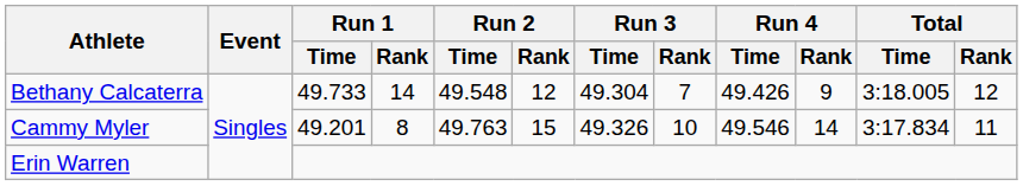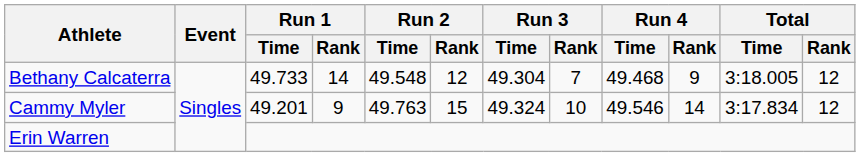 <table class=wikitable style=font-size:90%;text-align:center>
 <tr>
 <th rowspan=2>Athlete</th>
 <th rowspan=2>Event</th>
 <th colspan=2>Run 1</th>
 <th colspan=2>Run 2</th>
 <th colspan=2>Run 3</th>
 <th colspan=2>Run 4</th>
 <th colspan=2>Total</th>
 </tr>
 <tr style=font-size:95%>
 <th>Time</th>
 <th>Rank</th>
 <th>Time</th>
 <th>Rank</th>
 <th>Time</th>
 <th>Rank</th>
 <th>Time</th>
 <th>Rank</th>
 <th>Time</th>
 <th>Rank</th>
 </tr>
 <tr>
 <td align=left><a href='#'>Bethany Calcaterra</a></td>
 <td align=left rowspan=3><a href='#'>Singles</a></td>
 <td>49.733</td>
 <td>14</td>
 <td>49.548</td>
 <td>12</td>
 <td>49.304</td>
 <td>7</td>
-<td>49.426</td>
+<td>49.468</td>
 <td>9</td>
 <td>3:18.005</td>
 <td>12</td>
 </tr>
 <tr>
 <td align=left><a href='#'>Cammy Myler</a></td>
 <td>49.201</td>
-<td>8</td>
+<td>9</td>
 <td>49.763</td>
 <td>15</td>
-<td>49.326</td>
+<td>49.324</td>
 <td>10</td>
 <td>49.546</td>
 <td>14</td>
 <td>3:17.834</td>
-<td>11</td>
+<td>12</td>
 </tr>
 <tr>
 <td align=left><a href='#'>Erin Warren</a></td>
 <td colspan=10></td>
 </tr>
 </table>
